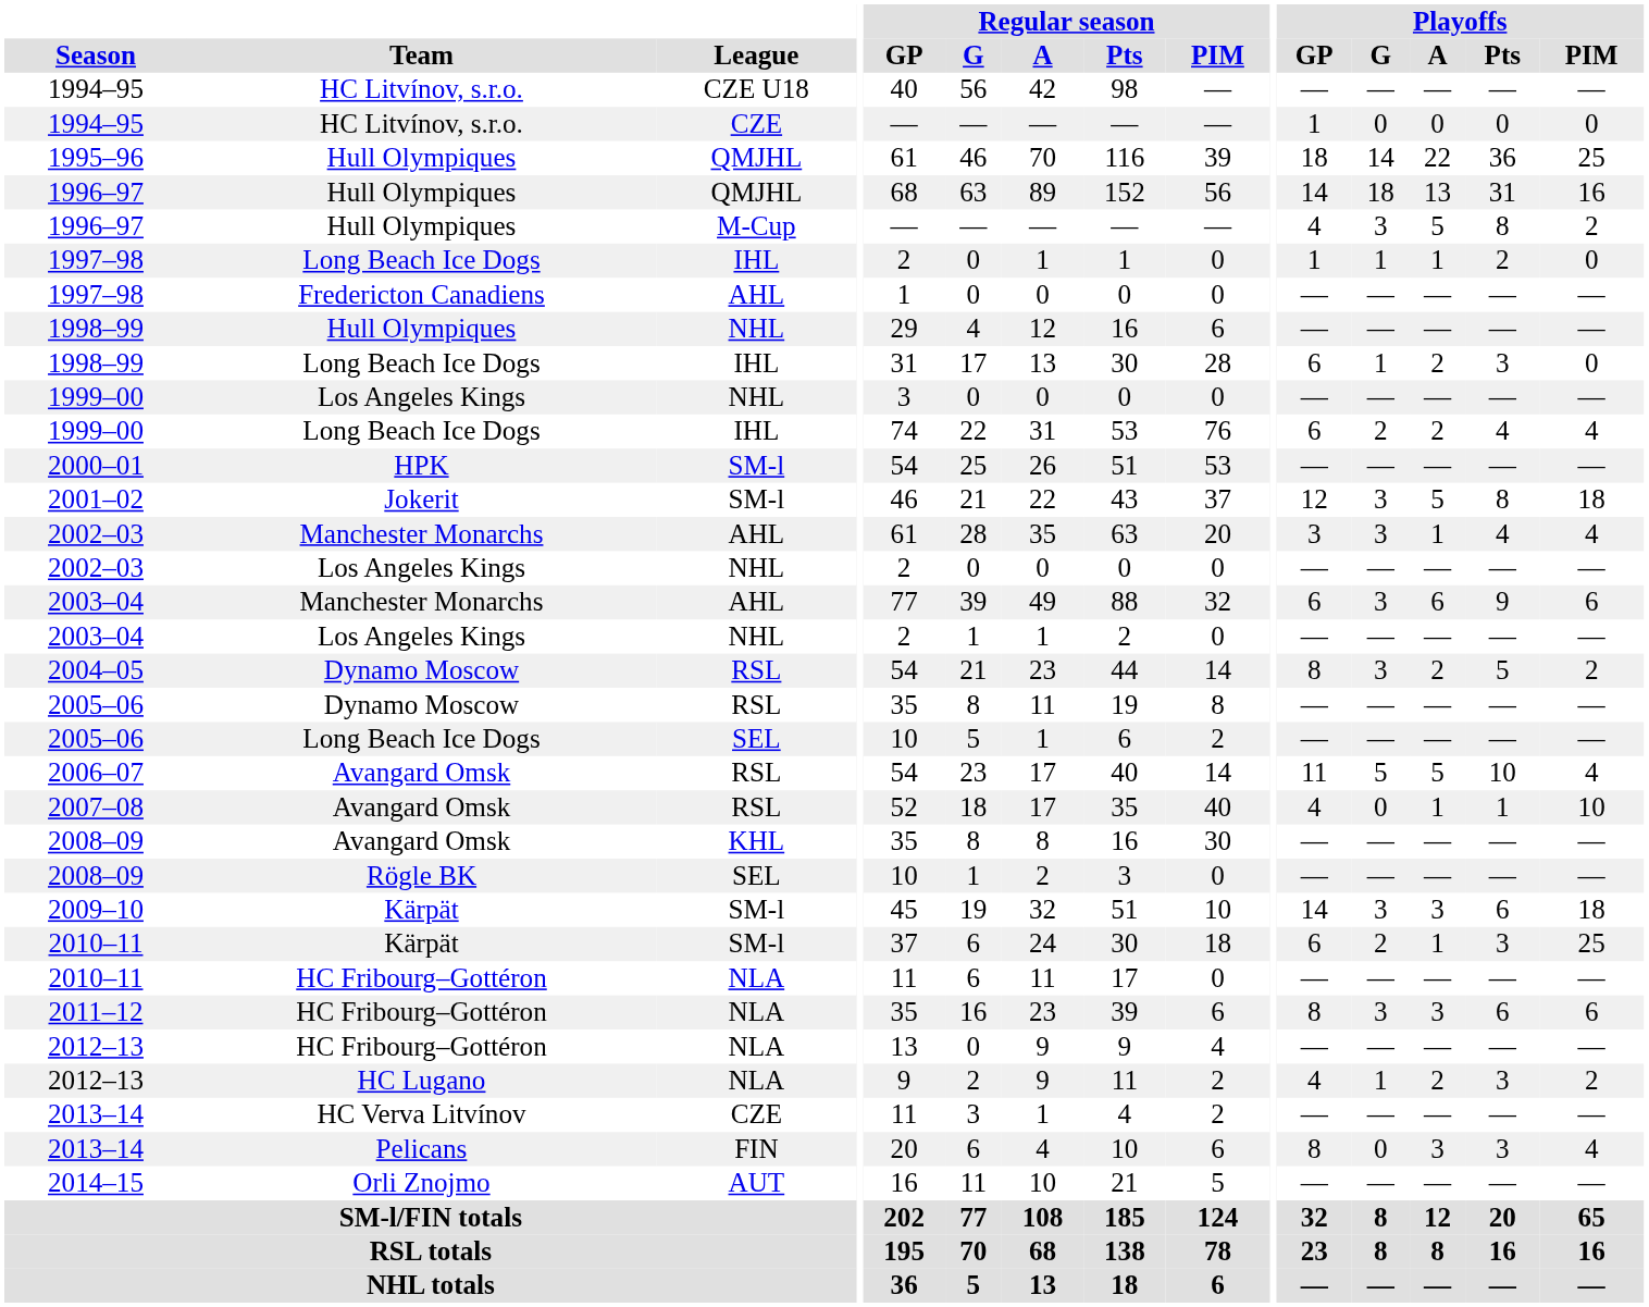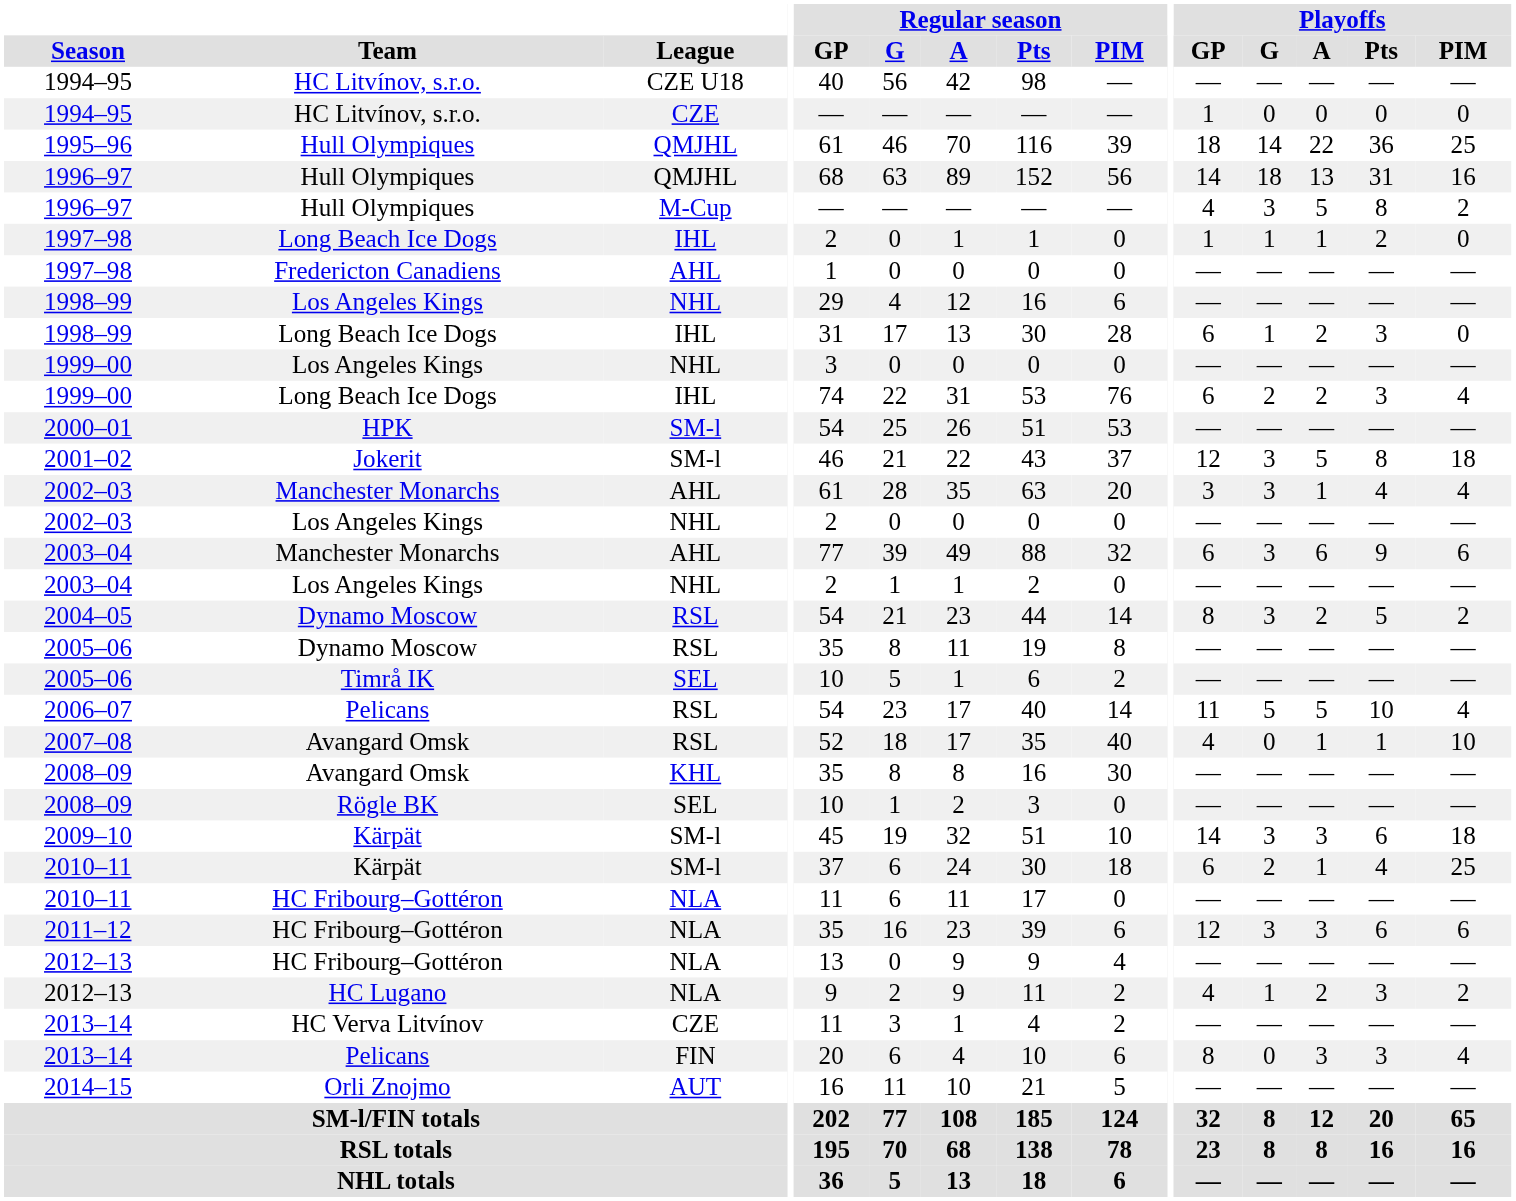 <table border="0" cellpadding="1" cellspacing="0" style="text-align:center; width:60em">
 <tr bgcolor="#e0e0e0">
 <th colspan="3" bgcolor="#ffffff"></th>
 <th rowspan="100" bgcolor="#ffffff"></th>
 <th colspan="5"><a href='#'>Regular season</a></th>
 <th rowspan="100" bgcolor="#ffffff"></th>
 <th colspan="5"><a href='#'>Playoffs</a></th>
 </tr>
 <tr bgcolor="#e0e0e0">
 <th><a href='#'>Season</a></th>
 <th>Team</th>
 <th>League</th>
 <th>GP</th>
 <th><a href='#'>G</a></th>
 <th><a href='#'>A</a></th>
 <th><a href='#'>Pts</a></th>
 <th><a href='#'>PIM</a></th>
 <th>GP</th>
 <th>G</th>
 <th>A</th>
 <th>Pts</th>
 <th>PIM</th>
 </tr>
 <tr>
 <td>1994–95</td>
 <td><a href='#'>HC Litvínov, s.r.o.</a></td>
 <td>CZE U18</td>
 <td>40</td>
 <td>56</td>
 <td>42</td>
 <td>98</td>
 <td>—</td>
 <td>—</td>
 <td>—</td>
 <td>—</td>
 <td>—</td>
 <td>—</td>
 </tr>
 <tr bgcolor="#f0f0f0">
 <td><a href='#'>1994–95</a></td>
 <td>HC Litvínov, s.r.o.</td>
 <td><a href='#'>CZE</a></td>
 <td>—</td>
 <td>—</td>
 <td>—</td>
 <td>—</td>
 <td>—</td>
 <td>1</td>
 <td>0</td>
 <td>0</td>
 <td>0</td>
 <td>0</td>
 </tr>
 <tr>
 <td><a href='#'>1995–96</a></td>
 <td><a href='#'>Hull Olympiques</a></td>
 <td><a href='#'>QMJHL</a></td>
 <td>61</td>
 <td>46</td>
 <td>70</td>
 <td>116</td>
 <td>39</td>
 <td>18</td>
 <td>14</td>
 <td>22</td>
 <td>36</td>
 <td>25</td>
 </tr>
 <tr bgcolor="#f0f0f0">
 <td><a href='#'>1996–97</a></td>
 <td>Hull Olympiques</td>
 <td>QMJHL</td>
 <td>68</td>
 <td>63</td>
 <td>89</td>
 <td>152</td>
 <td>56</td>
 <td>14</td>
 <td>18</td>
 <td>13</td>
 <td>31</td>
 <td>16</td>
 </tr>
 <tr>
 <td><a href='#'>1996–97</a></td>
 <td>Hull Olympiques</td>
 <td><a href='#'>M-Cup</a></td>
 <td>—</td>
 <td>—</td>
 <td>—</td>
 <td>—</td>
 <td>—</td>
 <td>4</td>
 <td>3</td>
 <td>5</td>
 <td>8</td>
 <td>2</td>
 </tr>
 <tr bgcolor="#f0f0f0">
 <td><a href='#'>1997–98</a></td>
 <td><a href='#'>Long Beach Ice Dogs</a></td>
 <td><a href='#'>IHL</a></td>
 <td>2</td>
 <td>0</td>
 <td>1</td>
 <td>1</td>
 <td>0</td>
 <td>1</td>
 <td>1</td>
 <td>1</td>
 <td>2</td>
 <td>0</td>
 </tr>
 <tr>
 <td><a href='#'>1997–98</a></td>
 <td><a href='#'>Fredericton Canadiens</a></td>
 <td><a href='#'>AHL</a></td>
 <td>1</td>
 <td>0</td>
 <td>0</td>
 <td>0</td>
 <td>0</td>
 <td>—</td>
 <td>—</td>
 <td>—</td>
 <td>—</td>
 <td>—</td>
 </tr>
 <tr bgcolor="#f0f0f0">
 <td><a href='#'>1998–99</a></td>
-<td><a href='#'>Hull Olympiques</a></td>
+<td><a href='#'>Los Angeles Kings</a></td>
 <td><a href='#'>NHL</a></td>
 <td>29</td>
 <td>4</td>
 <td>12</td>
 <td>16</td>
 <td>6</td>
 <td>—</td>
 <td>—</td>
 <td>—</td>
 <td>—</td>
 <td>—</td>
 </tr>
 <tr>
 <td><a href='#'>1998–99</a></td>
 <td>Long Beach Ice Dogs</td>
 <td>IHL</td>
 <td>31</td>
 <td>17</td>
 <td>13</td>
 <td>30</td>
 <td>28</td>
 <td>6</td>
 <td>1</td>
 <td>2</td>
 <td>3</td>
 <td>0</td>
 </tr>
 <tr bgcolor="#f0f0f0">
 <td><a href='#'>1999–00</a></td>
 <td>Los Angeles Kings</td>
 <td>NHL</td>
 <td>3</td>
 <td>0</td>
 <td>0</td>
 <td>0</td>
 <td>0</td>
 <td>—</td>
 <td>—</td>
 <td>—</td>
 <td>—</td>
 <td>—</td>
 </tr>
 <tr>
 <td><a href='#'>1999–00</a></td>
 <td>Long Beach Ice Dogs</td>
 <td>IHL</td>
 <td>74</td>
 <td>22</td>
 <td>31</td>
 <td>53</td>
 <td>76</td>
 <td>6</td>
 <td>2</td>
 <td>2</td>
-<td>4</td>
+<td>3</td>
 <td>4</td>
 </tr>
 <tr bgcolor="#f0f0f0">
 <td><a href='#'>2000–01</a></td>
 <td><a href='#'>HPK</a></td>
 <td><a href='#'>SM-l</a></td>
 <td>54</td>
 <td>25</td>
 <td>26</td>
 <td>51</td>
 <td>53</td>
 <td>—</td>
 <td>—</td>
 <td>—</td>
 <td>—</td>
 <td>—</td>
 </tr>
 <tr>
 <td><a href='#'>2001–02</a></td>
 <td><a href='#'>Jokerit</a></td>
 <td>SM-l</td>
 <td>46</td>
 <td>21</td>
 <td>22</td>
 <td>43</td>
 <td>37</td>
 <td>12</td>
 <td>3</td>
 <td>5</td>
 <td>8</td>
 <td>18</td>
 </tr>
 <tr bgcolor="#f0f0f0">
 <td><a href='#'>2002–03</a></td>
 <td><a href='#'>Manchester Monarchs</a></td>
 <td>AHL</td>
 <td>61</td>
 <td>28</td>
 <td>35</td>
 <td>63</td>
 <td>20</td>
 <td>3</td>
 <td>3</td>
 <td>1</td>
 <td>4</td>
 <td>4</td>
 </tr>
 <tr>
 <td><a href='#'>2002–03</a></td>
 <td>Los Angeles Kings</td>
 <td>NHL</td>
 <td>2</td>
 <td>0</td>
 <td>0</td>
 <td>0</td>
 <td>0</td>
 <td>—</td>
 <td>—</td>
 <td>—</td>
 <td>—</td>
 <td>—</td>
 </tr>
 <tr bgcolor="#f0f0f0">
 <td><a href='#'>2003–04</a></td>
 <td>Manchester Monarchs</td>
 <td>AHL</td>
 <td>77</td>
 <td>39</td>
 <td>49</td>
 <td>88</td>
 <td>32</td>
 <td>6</td>
 <td>3</td>
 <td>6</td>
 <td>9</td>
 <td>6</td>
 </tr>
 <tr>
 <td><a href='#'>2003–04</a></td>
 <td>Los Angeles Kings</td>
 <td>NHL</td>
 <td>2</td>
 <td>1</td>
 <td>1</td>
 <td>2</td>
 <td>0</td>
 <td>—</td>
 <td>—</td>
 <td>—</td>
 <td>—</td>
 <td>—</td>
 </tr>
 <tr bgcolor="#f0f0f0">
 <td><a href='#'>2004–05</a></td>
 <td><a href='#'>Dynamo Moscow</a></td>
 <td><a href='#'>RSL</a></td>
 <td>54</td>
 <td>21</td>
 <td>23</td>
 <td>44</td>
 <td>14</td>
 <td>8</td>
 <td>3</td>
 <td>2</td>
 <td>5</td>
 <td>2</td>
 </tr>
 <tr>
 <td><a href='#'>2005–06</a></td>
 <td>Dynamo Moscow</td>
 <td>RSL</td>
 <td>35</td>
 <td>8</td>
 <td>11</td>
 <td>19</td>
 <td>8</td>
 <td>—</td>
 <td>—</td>
 <td>—</td>
 <td>—</td>
 <td>—</td>
 </tr>
 <tr bgcolor="#f0f0f0">
 <td><a href='#'>2005–06</a></td>
-<td>Long Beach Ice Dogs</td>
+<td><a href='#'>Timrå IK</a></td>
 <td><a href='#'>SEL</a></td>
 <td>10</td>
 <td>5</td>
 <td>1</td>
 <td>6</td>
 <td>2</td>
 <td>—</td>
 <td>—</td>
 <td>—</td>
 <td>—</td>
 <td>—</td>
 </tr>
 <tr>
 <td><a href='#'>2006–07</a></td>
-<td><a href='#'>Avangard Omsk</a></td>
+<td><a href='#'>Pelicans</a></td>
 <td>RSL</td>
 <td>54</td>
 <td>23</td>
 <td>17</td>
 <td>40</td>
 <td>14</td>
 <td>11</td>
 <td>5</td>
 <td>5</td>
 <td>10</td>
 <td>4</td>
 </tr>
 <tr bgcolor="#f0f0f0">
 <td><a href='#'>2007–08</a></td>
 <td>Avangard Omsk</td>
 <td>RSL</td>
 <td>52</td>
 <td>18</td>
 <td>17</td>
 <td>35</td>
 <td>40</td>
 <td>4</td>
 <td>0</td>
 <td>1</td>
 <td>1</td>
 <td>10</td>
 </tr>
 <tr>
 <td><a href='#'>2008–09</a></td>
 <td>Avangard Omsk</td>
 <td><a href='#'>KHL</a></td>
 <td>35</td>
 <td>8</td>
 <td>8</td>
 <td>16</td>
 <td>30</td>
 <td>—</td>
 <td>—</td>
 <td>—</td>
 <td>—</td>
 <td>—</td>
 </tr>
 <tr bgcolor="#f0f0f0">
 <td><a href='#'>2008–09</a></td>
 <td><a href='#'>Rögle BK</a></td>
 <td>SEL</td>
 <td>10</td>
 <td>1</td>
 <td>2</td>
 <td>3</td>
 <td>0</td>
 <td>—</td>
 <td>—</td>
 <td>—</td>
 <td>—</td>
 <td>—</td>
 </tr>
 <tr>
 <td><a href='#'>2009–10</a></td>
 <td><a href='#'>Kärpät</a></td>
 <td>SM-l</td>
 <td>45</td>
 <td>19</td>
 <td>32</td>
 <td>51</td>
 <td>10</td>
 <td>14</td>
 <td>3</td>
 <td>3</td>
 <td>6</td>
 <td>18</td>
 </tr>
 <tr bgcolor="#f0f0f0">
 <td><a href='#'>2010–11</a></td>
 <td>Kärpät</td>
 <td>SM-l</td>
 <td>37</td>
 <td>6</td>
 <td>24</td>
 <td>30</td>
 <td>18</td>
 <td>6</td>
 <td>2</td>
 <td>1</td>
-<td>3</td>
+<td>4</td>
 <td>25</td>
 </tr>
 <tr>
 <td><a href='#'>2010–11</a></td>
 <td><a href='#'>HC Fribourg–Gottéron</a></td>
 <td><a href='#'>NLA</a></td>
 <td>11</td>
 <td>6</td>
 <td>11</td>
 <td>17</td>
 <td>0</td>
 <td>—</td>
 <td>—</td>
 <td>—</td>
 <td>—</td>
 <td>—</td>
 </tr>
 <tr bgcolor="#f0f0f0">
 <td><a href='#'>2011–12</a></td>
 <td>HC Fribourg–Gottéron</td>
 <td>NLA</td>
 <td>35</td>
 <td>16</td>
 <td>23</td>
 <td>39</td>
 <td>6</td>
-<td>8</td>
+<td>12</td>
 <td>3</td>
 <td>3</td>
 <td>6</td>
 <td>6</td>
 </tr>
 <tr>
 <td><a href='#'>2012–13</a></td>
 <td>HC Fribourg–Gottéron</td>
 <td>NLA</td>
 <td>13</td>
 <td>0</td>
 <td>9</td>
 <td>9</td>
 <td>4</td>
 <td>—</td>
 <td>—</td>
 <td>—</td>
 <td>—</td>
 <td>—</td>
 </tr>
 <tr bgcolor="#f0f0f0">
 <td>2012–13</td>
 <td><a href='#'>HC Lugano</a></td>
 <td>NLA</td>
 <td>9</td>
 <td>2</td>
 <td>9</td>
 <td>11</td>
 <td>2</td>
 <td>4</td>
 <td>1</td>
 <td>2</td>
 <td>3</td>
 <td>2</td>
 </tr>
 <tr>
 <td><a href='#'>2013–14</a></td>
 <td>HC Verva Litvínov</td>
 <td>CZE</td>
 <td>11</td>
 <td>3</td>
 <td>1</td>
 <td>4</td>
 <td>2</td>
 <td>—</td>
 <td>—</td>
 <td>—</td>
 <td>—</td>
 <td>—</td>
 </tr>
 <tr bgcolor="#f0f0f0">
 <td><a href='#'>2013–14</a></td>
 <td><a href='#'>Pelicans</a></td>
 <td>FIN</td>
 <td>20</td>
 <td>6</td>
 <td>4</td>
 <td>10</td>
 <td>6</td>
 <td>8</td>
 <td>0</td>
 <td>3</td>
 <td>3</td>
 <td>4</td>
 </tr>
 <tr>
 <td><a href='#'>2014–15</a></td>
 <td><a href='#'>Orli Znojmo</a></td>
 <td><a href='#'>AUT</a></td>
 <td>16</td>
 <td>11</td>
 <td>10</td>
 <td>21</td>
 <td>5</td>
 <td>—</td>
 <td>—</td>
 <td>—</td>
 <td>—</td>
 <td>—</td>
 </tr>
 <tr bgcolor="#e0e0e0">
 <th colspan="3">SM-l/FIN totals</th>
 <th>202</th>
 <th>77</th>
 <th>108</th>
 <th>185</th>
 <th>124</th>
 <th>32</th>
 <th>8</th>
 <th>12</th>
 <th>20</th>
 <th>65</th>
 </tr>
 <tr bgcolor="#e0e0e0">
 <th colspan="3">RSL totals</th>
 <th>195</th>
 <th>70</th>
 <th>68</th>
 <th>138</th>
 <th>78</th>
 <th>23</th>
 <th>8</th>
 <th>8</th>
 <th>16</th>
 <th>16</th>
 </tr>
 <tr bgcolor="#e0e0e0">
 <th colspan="3">NHL totals</th>
 <th>36</th>
 <th>5</th>
 <th>13</th>
 <th>18</th>
 <th>6</th>
 <th>—</th>
 <th>—</th>
 <th>—</th>
 <th>—</th>
 <th>—</th>
 </tr>
 </table>
